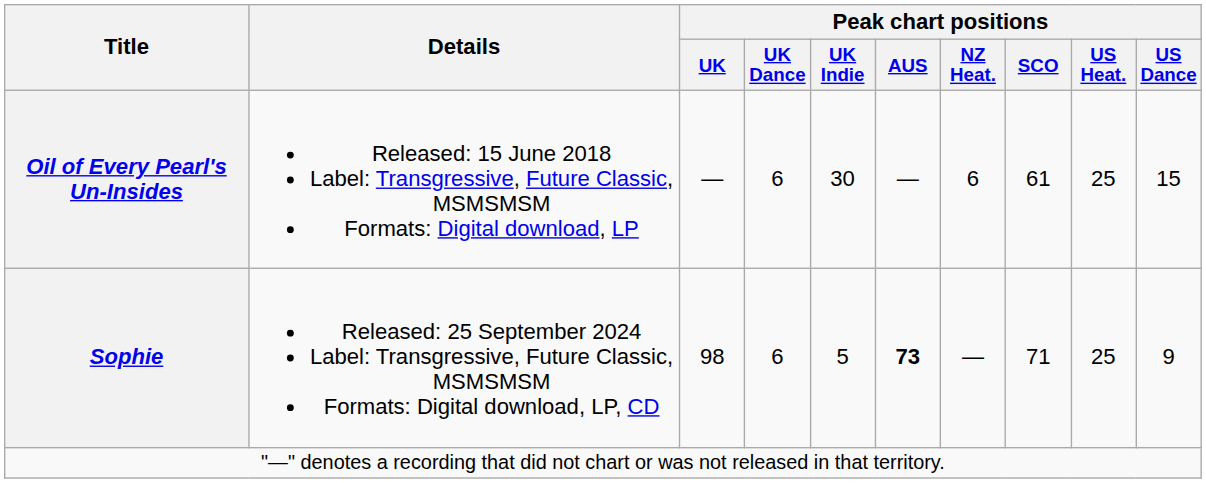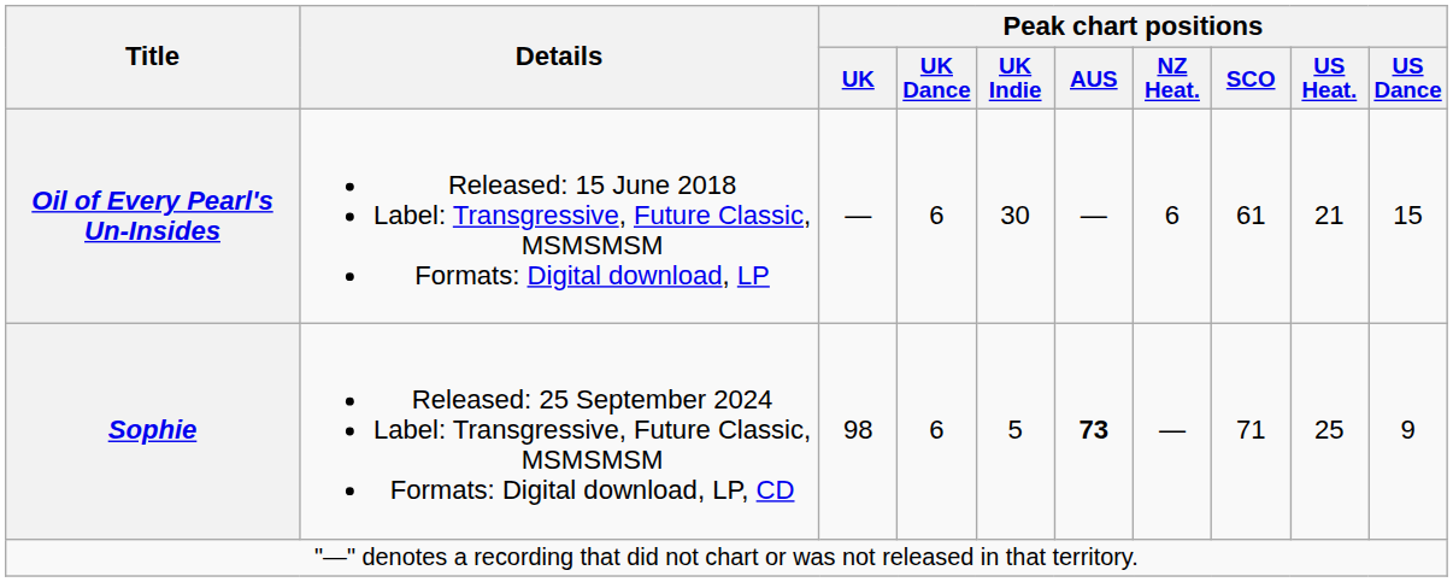 <table class="wikitable plainrowheaders" style="text-align:center;" border="1">
 <tr>
 <th scope="col" rowspan="2">Title</th>
 <th scope="col" rowspan="2">Details</th>
 <th scope="col" colspan="9">Peak chart positions</th>
 </tr>
 <tr>
 <th scope="col" style="width:3em;font-size:85%;"><a href='#'>UK</a><br></th>
 <th scope="col" style="width:3em;font-size:85%;"><a href='#'>UK<br>Dance</a><br></th>
 <th scope="col" style="width:3em;font-size:85%;"><a href='#'>UK<br>Indie</a><br></th>
 <th scope="col" style="width:3em;font-size:85%;"><a href='#'>AUS</a><br></th>
 <th scope="col" style="width:3em;font-size:85%;"><a href='#'>NZ<br>Heat.</a><br></th>
 <th scope="col" style="width:3em;font-size:85%;"><a href='#'>SCO</a><br></th>
 <th scope="col" style="width:3em;font-size:85%;"><a href='#'>US<br>Heat.</a><br></th>
 <th scope="col" style="width:3em;font-size:85%;"><a href='#'>US<br>Dance</a><br></th>
 </tr>
 <tr>
 <th scope="row"><em><a href='#'>Oil of Every Pearl's Un-Insides</a></em></th>
 <td><br><ul><li>Released: 15 June 2018</li><li>Label: <a href='#'>Transgressive</a>, <a href='#'>Future Classic</a>, MSMSMSM</li><li>Formats: <a href='#'>Digital download</a>, <a href='#'>LP</a></li></ul></td>
 <td>—</td>
 <td>6</td>
 <td>30</td>
 <td>—</td>
 <td>6</td>
 <td>61</td>
-<td>25</td>
+<td>21</td>
 <td>15</td>
 </tr>
 <tr>
 <th scope="row"><em><a href='#'>Sophie</a></em></th>
 <td><br><ul><li>Released: 25 September 2024</li><li>Label: Transgressive, Future Classic, MSMSMSM</li><li>Formats: Digital download, LP, <a href='#'>CD</a></li></ul></td>
 <td>98</td>
 <td>6</td>
 <td>5</td>
 <td><strong>73</strong></td>
 <td>—</td>
 <td>71</td>
 <td>25</td>
 <td>9</td>
 </tr>
 <tr>
 <td colspan="10" style="font-size:90%">"—" denotes a recording that did not chart or was not released in that territory.</td>
 </tr>
 </table>
